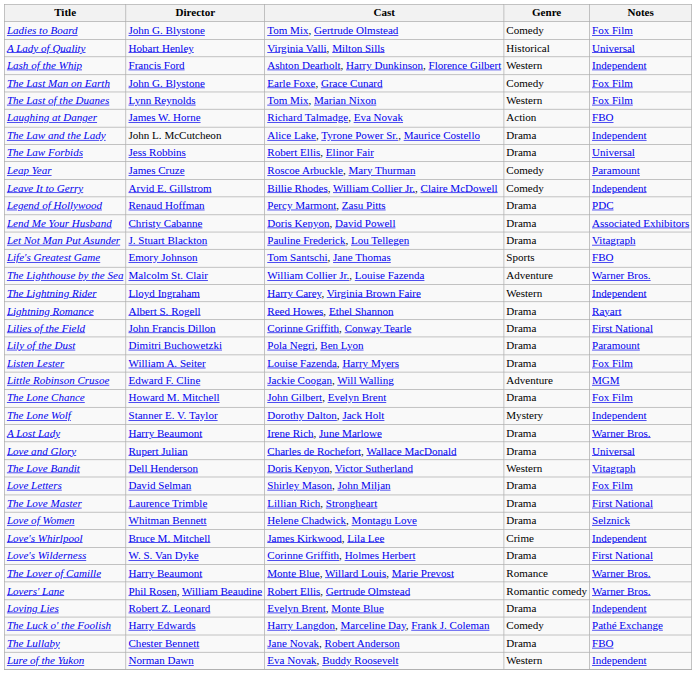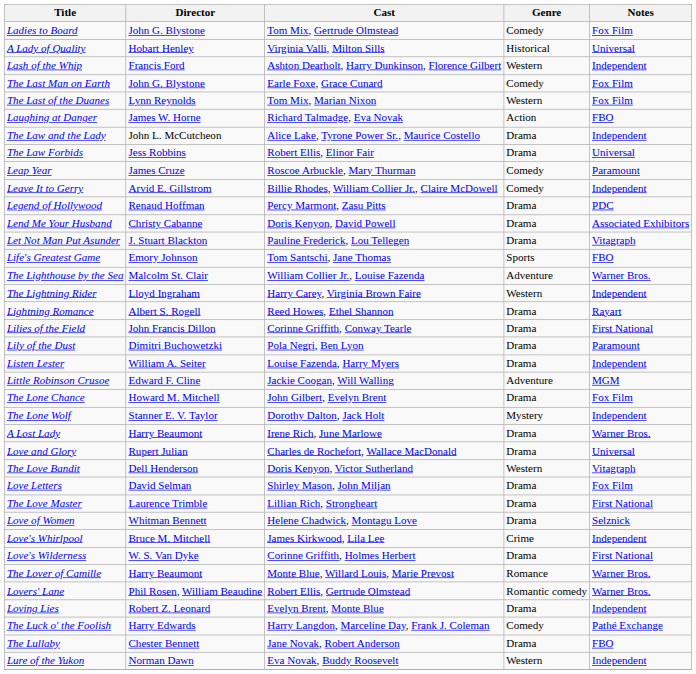 <table class="wikitable">
 <tr>
 <th>Title</th>
 <th>Director</th>
 <th>Cast</th>
 <th>Genre</th>
 <th>Notes</th>
 </tr>
 <tr>
 <td><em><a href='#'>Ladies to Board</a></em></td>
 <td><a href='#'>John G. Blystone</a></td>
 <td><a href='#'>Tom Mix</a>, <a href='#'>Gertrude Olmstead</a></td>
 <td>Comedy</td>
 <td><a href='#'>Fox Film</a></td>
 </tr>
 <tr>
 <td><em><a href='#'>A Lady of Quality</a></em></td>
 <td><a href='#'>Hobart Henley</a></td>
 <td><a href='#'>Virginia Valli</a>, <a href='#'>Milton Sills</a></td>
 <td>Historical</td>
 <td><a href='#'>Universal</a></td>
 </tr>
 <tr>
 <td><em><a href='#'>Lash of the Whip</a></em></td>
 <td><a href='#'>Francis Ford</a></td>
 <td><a href='#'>Ashton Dearholt</a>, <a href='#'>Harry Dunkinson</a>, <a href='#'>Florence Gilbert</a></td>
 <td>Western</td>
 <td><a href='#'>Independent</a></td>
 </tr>
 <tr>
 <td><em><a href='#'>The Last Man on Earth</a></em></td>
 <td><a href='#'>John G. Blystone</a></td>
 <td><a href='#'>Earle Foxe</a>, <a href='#'>Grace Cunard</a></td>
 <td>Comedy</td>
 <td><a href='#'>Fox Film</a></td>
 </tr>
 <tr>
 <td><em><a href='#'>The Last of the Duanes</a></em></td>
 <td><a href='#'>Lynn Reynolds</a></td>
 <td><a href='#'>Tom Mix</a>, <a href='#'>Marian Nixon</a></td>
 <td>Western</td>
 <td><a href='#'>Fox Film</a></td>
 </tr>
 <tr>
 <td><em><a href='#'>Laughing at Danger</a></em></td>
 <td><a href='#'>James W. Horne</a></td>
 <td><a href='#'>Richard Talmadge</a>, <a href='#'>Eva Novak</a></td>
 <td>Action</td>
 <td><a href='#'>FBO</a></td>
 </tr>
 <tr>
 <td><em><a href='#'>The Law and the Lady</a></em></td>
 <td>John L. McCutcheon</td>
 <td><a href='#'>Alice Lake</a>, <a href='#'>Tyrone Power Sr.</a>, <a href='#'>Maurice Costello</a></td>
 <td>Drama</td>
 <td><a href='#'>Independent</a></td>
 </tr>
 <tr>
 <td><em><a href='#'>The Law Forbids</a></em></td>
 <td><a href='#'>Jess Robbins</a></td>
 <td><a href='#'>Robert Ellis</a>, <a href='#'>Elinor Fair</a></td>
 <td>Drama</td>
 <td><a href='#'>Universal</a></td>
 </tr>
 <tr>
 <td><em><a href='#'>Leap Year</a></em></td>
 <td><a href='#'>James Cruze</a></td>
 <td><a href='#'>Roscoe Arbuckle</a>, <a href='#'>Mary Thurman</a></td>
 <td>Comedy</td>
 <td><a href='#'>Paramount</a></td>
 </tr>
 <tr>
 <td><em><a href='#'>Leave It to Gerry</a></em></td>
 <td><a href='#'>Arvid E. Gillstrom</a></td>
 <td><a href='#'>Billie Rhodes</a>, <a href='#'>William Collier Jr.</a>, <a href='#'>Claire McDowell</a></td>
 <td>Comedy</td>
 <td><a href='#'>Independent</a></td>
 </tr>
 <tr>
 <td><em><a href='#'>Legend of Hollywood</a></em></td>
 <td><a href='#'>Renaud Hoffman</a></td>
 <td><a href='#'>Percy Marmont</a>, <a href='#'>Zasu Pitts</a></td>
 <td>Drama</td>
 <td><a href='#'>PDC</a></td>
 </tr>
 <tr>
 <td><em><a href='#'>Lend Me Your Husband</a></em></td>
 <td><a href='#'>Christy Cabanne</a></td>
 <td><a href='#'>Doris Kenyon</a>, <a href='#'>David Powell</a></td>
 <td>Drama</td>
 <td><a href='#'>Associated Exhibitors</a></td>
 </tr>
 <tr>
 <td><em><a href='#'>Let Not Man Put Asunder</a></em></td>
 <td><a href='#'>J. Stuart Blackton</a></td>
 <td><a href='#'>Pauline Frederick</a>, <a href='#'>Lou Tellegen</a></td>
 <td>Drama</td>
 <td><a href='#'>Vitagraph</a></td>
 </tr>
 <tr>
 <td><em><a href='#'>Life's Greatest Game</a></em></td>
 <td><a href='#'>Emory Johnson</a></td>
 <td><a href='#'>Tom Santschi</a>, <a href='#'>Jane Thomas</a></td>
 <td>Sports</td>
 <td><a href='#'>FBO</a></td>
 </tr>
 <tr>
 <td><em><a href='#'>The Lighthouse by the Sea</a></em></td>
 <td><a href='#'>Malcolm St. Clair</a></td>
 <td><a href='#'>William Collier Jr.</a>, <a href='#'>Louise Fazenda</a></td>
 <td>Adventure</td>
 <td><a href='#'>Warner Bros.</a></td>
 </tr>
 <tr>
 <td><em><a href='#'>The Lightning Rider</a></em></td>
 <td><a href='#'>Lloyd Ingraham</a></td>
 <td><a href='#'>Harry Carey</a>, <a href='#'>Virginia Brown Faire</a></td>
 <td>Western</td>
 <td><a href='#'>Independent</a></td>
 </tr>
 <tr>
 <td><em><a href='#'>Lightning Romance</a></em></td>
 <td><a href='#'>Albert S. Rogell</a></td>
 <td><a href='#'>Reed Howes</a>, <a href='#'>Ethel Shannon</a></td>
 <td>Drama</td>
 <td><a href='#'>Rayart</a></td>
 </tr>
 <tr>
 <td><em><a href='#'>Lilies of the Field</a></em></td>
 <td><a href='#'>John Francis Dillon</a></td>
 <td><a href='#'>Corinne Griffith</a>, <a href='#'>Conway Tearle</a></td>
 <td>Drama</td>
 <td><a href='#'>First National</a></td>
 </tr>
 <tr>
 <td><em><a href='#'>Lily of the Dust</a></em></td>
 <td><a href='#'>Dimitri Buchowetzki</a></td>
 <td><a href='#'>Pola Negri</a>, <a href='#'>Ben Lyon</a></td>
 <td>Drama</td>
 <td><a href='#'>Paramount</a></td>
 </tr>
 <tr>
 <td><em><a href='#'>Listen Lester</a></em></td>
 <td><a href='#'>William A. Seiter</a></td>
 <td><a href='#'>Louise Fazenda</a>, <a href='#'>Harry Myers</a></td>
 <td>Drama</td>
-<td><a href='#'>Fox Film</a></td>
+<td><a href='#'>Independent</a></td>
 </tr>
 <tr>
 <td><em><a href='#'>Little Robinson Crusoe</a></em></td>
 <td><a href='#'>Edward F. Cline</a></td>
 <td><a href='#'>Jackie Coogan</a>, <a href='#'>Will Walling</a></td>
 <td>Adventure</td>
 <td><a href='#'>MGM</a></td>
 </tr>
 <tr>
 <td><em><a href='#'>The Lone Chance</a></em></td>
 <td><a href='#'>Howard M. Mitchell</a></td>
 <td><a href='#'>John Gilbert</a>, <a href='#'>Evelyn Brent</a></td>
 <td>Drama</td>
 <td><a href='#'>Fox Film</a></td>
 </tr>
 <tr>
 <td><em><a href='#'>The Lone Wolf</a></em></td>
 <td><a href='#'>Stanner E. V. Taylor</a></td>
 <td><a href='#'>Dorothy Dalton</a>, <a href='#'>Jack Holt</a></td>
 <td>Mystery</td>
 <td><a href='#'>Independent</a></td>
 </tr>
 <tr>
 <td><em><a href='#'>A Lost Lady</a></em></td>
 <td><a href='#'>Harry Beaumont</a></td>
 <td><a href='#'>Irene Rich</a>, <a href='#'>June Marlowe</a></td>
 <td>Drama</td>
 <td><a href='#'>Warner Bros.</a></td>
 </tr>
 <tr>
 <td><em><a href='#'>Love and Glory</a></em></td>
 <td><a href='#'>Rupert Julian</a></td>
 <td><a href='#'>Charles de Rochefort</a>, <a href='#'>Wallace MacDonald</a></td>
 <td>Drama</td>
 <td><a href='#'>Universal</a></td>
 </tr>
 <tr>
 <td><em><a href='#'>The Love Bandit</a></em></td>
 <td><a href='#'>Dell Henderson</a></td>
 <td><a href='#'>Doris Kenyon</a>, <a href='#'>Victor Sutherland</a></td>
 <td>Western</td>
 <td><a href='#'>Vitagraph</a></td>
 </tr>
 <tr>
 <td><em><a href='#'>Love Letters</a></em></td>
 <td><a href='#'>David Selman</a></td>
 <td><a href='#'>Shirley Mason</a>, <a href='#'>John Miljan</a></td>
 <td>Drama</td>
 <td><a href='#'>Fox Film</a></td>
 </tr>
 <tr>
 <td><em><a href='#'>The Love Master</a></em></td>
 <td><a href='#'>Laurence Trimble</a></td>
 <td><a href='#'>Lillian Rich</a>, <a href='#'>Strongheart</a></td>
 <td>Drama</td>
 <td><a href='#'>First National</a></td>
 </tr>
 <tr>
 <td><em><a href='#'>Love of Women</a></em></td>
 <td><a href='#'>Whitman Bennett</a></td>
 <td><a href='#'>Helene Chadwick</a>, <a href='#'>Montagu Love</a></td>
 <td>Drama</td>
 <td><a href='#'>Selznick</a></td>
 </tr>
 <tr>
 <td><em><a href='#'>Love's Whirlpool</a></em></td>
 <td><a href='#'>Bruce M. Mitchell</a></td>
 <td><a href='#'>James Kirkwood</a>, <a href='#'>Lila Lee</a></td>
 <td>Crime</td>
 <td><a href='#'>Independent</a></td>
 </tr>
 <tr>
 <td><em><a href='#'>Love's Wilderness</a></em></td>
 <td><a href='#'>W. S. Van Dyke</a></td>
 <td><a href='#'>Corinne Griffith</a>, <a href='#'>Holmes Herbert</a></td>
 <td>Drama</td>
 <td><a href='#'>First National</a></td>
 </tr>
 <tr>
 <td><em><a href='#'>The Lover of Camille</a></em></td>
 <td><a href='#'>Harry Beaumont</a></td>
 <td><a href='#'>Monte Blue</a>, <a href='#'>Willard Louis</a>, <a href='#'>Marie Prevost</a></td>
 <td>Romance</td>
 <td><a href='#'>Warner Bros.</a></td>
 </tr>
 <tr>
 <td><em><a href='#'>Lovers' Lane</a></em></td>
 <td><a href='#'>Phil Rosen</a>, <a href='#'>William Beaudine</a></td>
 <td><a href='#'>Robert Ellis</a>, <a href='#'>Gertrude Olmstead</a></td>
 <td>Romantic comedy</td>
 <td><a href='#'>Warner Bros.</a></td>
 </tr>
 <tr>
 <td><em><a href='#'>Loving Lies</a></em></td>
 <td><a href='#'>Robert Z. Leonard</a></td>
 <td><a href='#'>Evelyn Brent</a>, <a href='#'>Monte Blue</a></td>
 <td>Drama</td>
 <td><a href='#'>Independent</a></td>
 </tr>
 <tr>
 <td><em><a href='#'>The Luck o' the Foolish</a></em></td>
 <td><a href='#'>Harry Edwards</a></td>
 <td><a href='#'>Harry Langdon</a>, <a href='#'>Marceline Day</a>, <a href='#'>Frank J. Coleman</a></td>
 <td>Comedy</td>
 <td><a href='#'>Pathé Exchange</a></td>
 </tr>
 <tr>
 <td><em><a href='#'>The Lullaby</a></em></td>
 <td><a href='#'>Chester Bennett</a></td>
 <td><a href='#'>Jane Novak</a>, <a href='#'>Robert Anderson</a></td>
 <td>Drama</td>
 <td><a href='#'>FBO</a></td>
 </tr>
 <tr>
 <td><em><a href='#'>Lure of the Yukon</a></em></td>
 <td><a href='#'>Norman Dawn</a></td>
 <td><a href='#'>Eva Novak</a>, <a href='#'>Buddy Roosevelt</a></td>
 <td>Western</td>
 <td><a href='#'>Independent</a></td>
 </tr>
 <tr>
 </tr>
 </table>
